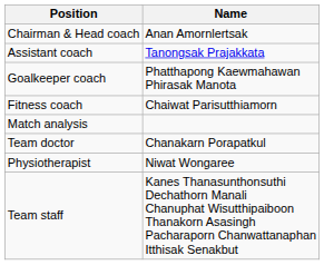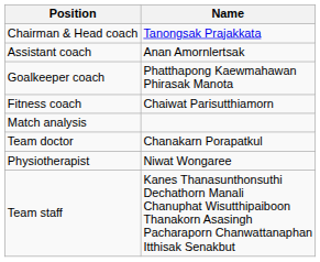 <table class="wikitable">
 <tr>
 <th>Position</th>
 <th>Name</th>
 </tr>
 <tr>
 <td>Chairman & Head coach</td>
-<td> Anan Amornlertsak</td>
+<td> <a href='#'>Tanongsak Prajakkata</a></td>
 </tr>
 <tr>
 <td>Assistant coach</td>
-<td> <a href='#'>Tanongsak Prajakkata</a></td>
+<td> Anan Amornlertsak</td>
 </tr>
 <tr>
 <td>Goalkeeper coach</td>
 <td> Phatthapong Kaewmahawan <br>   Phirasak Manota</td>
 </tr>
 <tr>
 <td>Fitness coach</td>
 <td> Chaiwat Parisutthiamorn</td>
 </tr>
 <tr>
 <td>Match analysis</td>
 <td></td>
 </tr>
 <tr>
 <td>Team doctor</td>
 <td> Chanakarn Porapatkul</td>
 </tr>
 <tr>
 <td>Physiotherapist</td>
 <td> Niwat Wongaree</td>
 </tr>
 <tr>
 <td>Team staff</td>
 <td> Kanes Thanasunthonsuthi <br>  Dechathorn Manali <br>  Chanuphat Wisutthipaiboon <br>  Thanakorn Asasingh <br> Pacharaporn Chanwattanaphan <br>  Itthisak Senakbut</td>
 </tr>
 </table>
